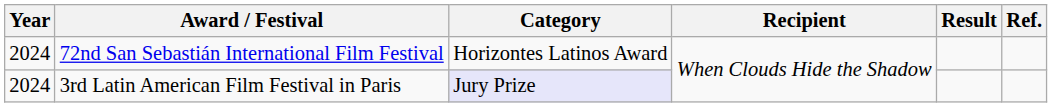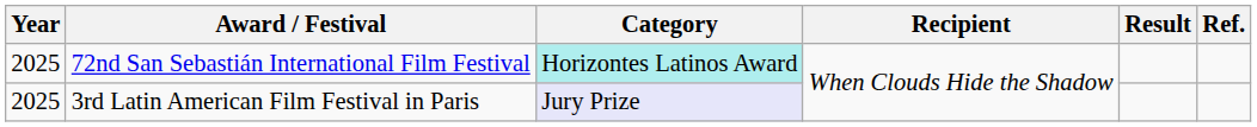 <table class="wikitable">
 <tr>
 <th>Year</th>
 <th>Award / Festival</th>
 <th>Category</th>
 <th>Recipient</th>
 <th>Result</th>
 <th>Ref.</th>
 </tr>
 <tr>
-<td>2024</td>
+<td>2025</td>
 <td><a href='#'>72nd San Sebastián International Film Festival</a></td>
-<td>Horizontes Latinos Award</td>
+<td style="background: paleturquoise;">Horizontes Latinos Award</td>
 <td rowspan="2"><em>When Clouds Hide the Shadow</em></td>
 <td></td>
 <td></td>
 </tr>
 <tr>
-<td>2024</td>
+<td>2025</td>
 <td>3rd Latin American Film Festival in Paris</td>
 <td style="background: lavender;">Jury Prize</td>
 <td></td>
 <td></td>
 </tr>
 </table>
